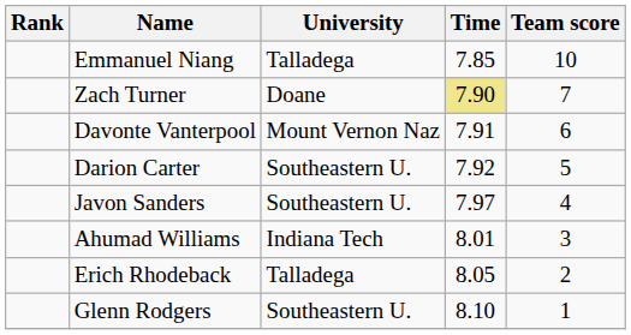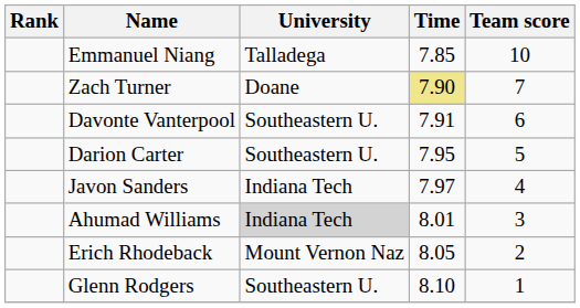 <table class="wikitable sortable" style="text-align:center">
 <tr>
 <th>Rank</th>
 <th>Name</th>
 <th>University</th>
 <th>Time</th>
 <th>Team score</th>
 </tr>
 <tr>
 <td></td>
 <td align=left>Emmanuel Niang</td>
 <td align="left">Talladega</td>
 <td>7.85</td>
 <td>10</td>
 </tr>
 <tr>
 <td></td>
 <td align=left>Zach Turner</td>
 <td align="left">Doane</td>
 <td style="background: khaki;">7.90</td>
 <td>7</td>
 </tr>
 <tr>
 <td></td>
 <td align=left>Davonte Vanterpool</td>
-<td align="left">Mount Vernon Naz</td>
+<td align="left">Southeastern U.</td>
 <td>7.91</td>
 <td>6</td>
 </tr>
 <tr>
 <td></td>
 <td align=left>Darion Carter</td>
 <td align="left">Southeastern U.</td>
-<td>7.92</td>
+<td>7.95</td>
 <td>5</td>
 </tr>
 <tr>
 <td></td>
 <td align=left>Javon Sanders</td>
-<td align="left">Southeastern U.</td>
+<td align="left">Indiana Tech</td>
 <td>7.97</td>
 <td>4</td>
 </tr>
 <tr>
 <td></td>
 <td align=left>Ahumad Williams</td>
-<td align="left">Indiana Tech</td>
+<td align="left" style="background: lightgrey;">Indiana Tech</td>
 <td>8.01</td>
 <td>3</td>
 </tr>
 <tr>
 <td></td>
 <td align=left>Erich Rhodeback</td>
-<td align="left">Talladega</td>
+<td align="left">Mount Vernon Naz</td>
 <td>8.05</td>
 <td>2</td>
 </tr>
 <tr>
 <td></td>
 <td align=left>Glenn Rodgers</td>
 <td align="left">Southeastern U.</td>
 <td>8.10</td>
 <td>1</td>
 </tr>
 <tr>
 </tr>
 </table>
